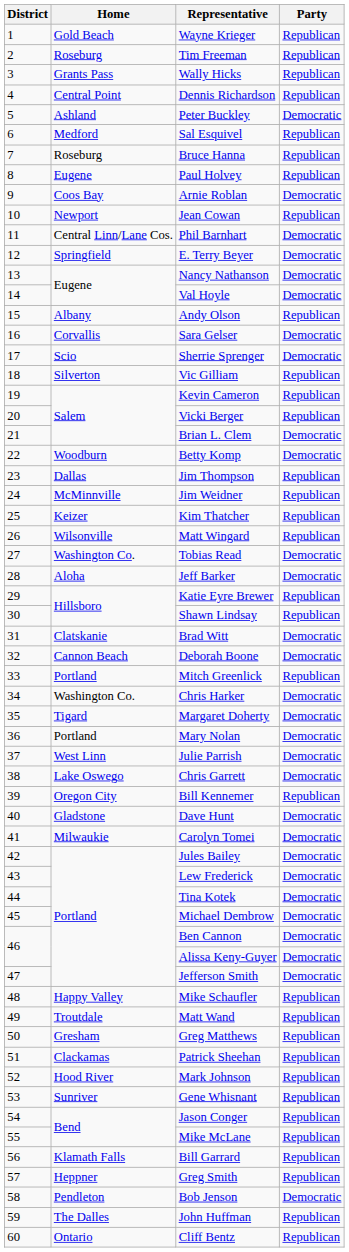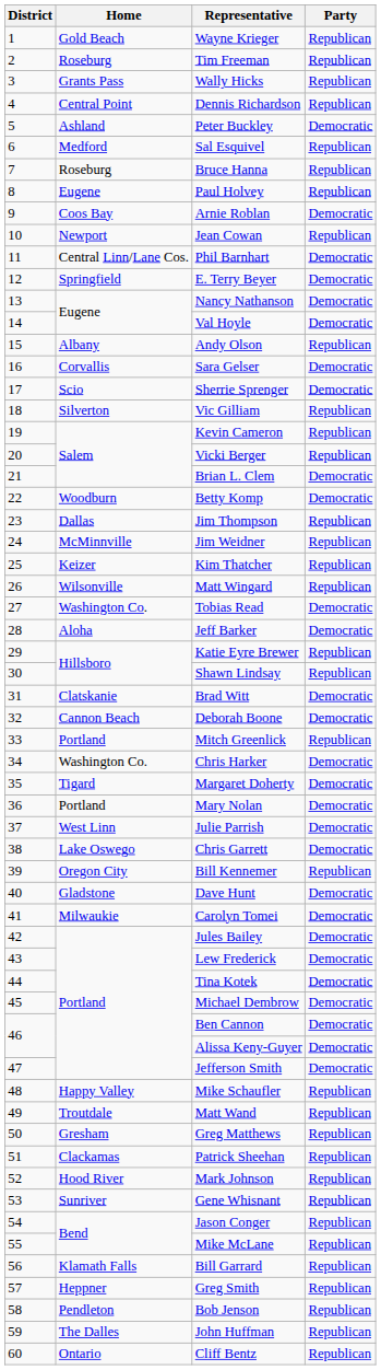 <table class="wikitable">
 <tr>
 <th>District</th>
 <th>Home</th>
 <th>Representative</th>
 <th>Party</th>
 </tr>
 <tr }>
 <td>1</td>
 <td><a href='#'>Gold Beach</a></td>
 <td><a href='#'>Wayne Krieger</a></td>
 <td><a href='#'>Republican</a></td>
 </tr>
 <tr>
 <td>2</td>
 <td><a href='#'>Roseburg</a></td>
 <td><a href='#'>Tim Freeman</a></td>
 <td><a href='#'>Republican</a></td>
 </tr>
 <tr>
 <td>3</td>
 <td><a href='#'>Grants Pass</a></td>
 <td><a href='#'>Wally Hicks</a></td>
 <td><a href='#'>Republican</a></td>
 </tr>
 <tr>
 <td>4</td>
 <td><a href='#'>Central Point</a></td>
 <td><a href='#'>Dennis Richardson</a></td>
 <td><a href='#'>Republican</a></td>
 </tr>
 <tr>
 <td>5</td>
 <td><a href='#'>Ashland</a></td>
 <td><a href='#'>Peter Buckley</a></td>
 <td><a href='#'>Democratic</a></td>
 </tr>
 <tr>
 <td>6</td>
 <td><a href='#'>Medford</a></td>
 <td><a href='#'>Sal Esquivel</a></td>
 <td><a href='#'>Republican</a></td>
 </tr>
 <tr>
 <td>7</td>
 <td>Roseburg</td>
 <td><a href='#'>Bruce Hanna</a></td>
 <td><a href='#'>Republican</a></td>
 </tr>
 <tr>
 <td>8</td>
 <td><a href='#'>Eugene</a></td>
 <td><a href='#'>Paul Holvey</a></td>
 <td><a href='#'>Republican</a></td>
 </tr>
 <tr>
 <td>9</td>
 <td><a href='#'>Coos Bay</a></td>
 <td><a href='#'>Arnie Roblan</a></td>
 <td><a href='#'>Democratic</a></td>
 </tr>
 <tr>
 <td>10</td>
 <td><a href='#'>Newport</a></td>
 <td><a href='#'>Jean Cowan</a></td>
 <td><a href='#'>Republican</a></td>
 </tr>
 <tr>
 <td>11</td>
 <td>Central <a href='#'>Linn</a>/<a href='#'>Lane</a> Cos.</td>
 <td><a href='#'>Phil Barnhart</a></td>
 <td><a href='#'>Democratic</a></td>
 </tr>
 <tr>
 <td>12</td>
 <td><a href='#'>Springfield</a></td>
 <td><a href='#'>E. Terry Beyer</a></td>
 <td><a href='#'>Democratic</a></td>
 </tr>
 <tr>
 <td>13</td>
 <td rowspan="2">Eugene</td>
 <td><a href='#'>Nancy Nathanson</a></td>
 <td><a href='#'>Democratic</a></td>
 </tr>
 <tr>
 <td>14</td>
 <td><a href='#'>Val Hoyle</a></td>
 <td><a href='#'>Democratic</a></td>
 </tr>
 <tr>
 <td>15</td>
 <td><a href='#'>Albany</a></td>
 <td><a href='#'>Andy Olson</a></td>
 <td><a href='#'>Republican</a></td>
 </tr>
 <tr>
 <td>16</td>
 <td><a href='#'>Corvallis</a></td>
 <td><a href='#'>Sara Gelser</a></td>
 <td><a href='#'>Democratic</a></td>
 </tr>
 <tr>
 <td>17</td>
 <td><a href='#'>Scio</a></td>
 <td><a href='#'>Sherrie Sprenger</a></td>
 <td><a href='#'>Democratic</a></td>
 </tr>
 <tr>
 <td>18</td>
 <td><a href='#'>Silverton</a></td>
 <td><a href='#'>Vic Gilliam</a></td>
 <td><a href='#'>Republican</a></td>
 </tr>
 <tr>
 <td>19</td>
 <td rowspan="3"><a href='#'>Salem</a></td>
 <td><a href='#'>Kevin Cameron</a></td>
 <td><a href='#'>Republican</a></td>
 </tr>
 <tr>
 <td>20</td>
 <td><a href='#'>Vicki Berger</a></td>
 <td><a href='#'>Republican</a></td>
 </tr>
 <tr>
 <td>21</td>
 <td><a href='#'>Brian L. Clem</a></td>
 <td><a href='#'>Democratic</a></td>
 </tr>
 <tr>
 <td>22</td>
 <td><a href='#'>Woodburn</a></td>
 <td><a href='#'>Betty Komp</a></td>
 <td><a href='#'>Democratic</a></td>
 </tr>
 <tr>
 <td>23</td>
 <td><a href='#'>Dallas</a></td>
 <td><a href='#'>Jim Thompson</a></td>
 <td><a href='#'>Republican</a></td>
 </tr>
 <tr>
 <td>24</td>
 <td><a href='#'>McMinnville</a></td>
 <td><a href='#'>Jim Weidner</a></td>
 <td><a href='#'>Republican</a></td>
 </tr>
 <tr>
 <td>25</td>
 <td><a href='#'>Keizer</a></td>
 <td><a href='#'>Kim Thatcher</a></td>
 <td><a href='#'>Republican</a></td>
 </tr>
 <tr>
 <td>26</td>
 <td><a href='#'>Wilsonville</a></td>
 <td><a href='#'>Matt Wingard</a></td>
 <td><a href='#'>Republican</a></td>
 </tr>
 <tr>
 <td>27</td>
 <td><a href='#'>Washington Co</a>.</td>
 <td><a href='#'>Tobias Read</a></td>
 <td><a href='#'>Democratic</a></td>
 </tr>
 <tr>
 <td>28</td>
 <td><a href='#'>Aloha</a></td>
 <td><a href='#'>Jeff Barker</a></td>
 <td><a href='#'>Democratic</a></td>
 </tr>
 <tr>
 <td>29</td>
 <td rowspan="2"><a href='#'>Hillsboro</a></td>
 <td><a href='#'>Katie Eyre Brewer</a></td>
 <td><a href='#'>Republican</a></td>
 </tr>
 <tr>
 <td>30</td>
 <td><a href='#'>Shawn Lindsay</a></td>
 <td><a href='#'>Republican</a></td>
 </tr>
 <tr>
 <td>31</td>
 <td><a href='#'>Clatskanie</a></td>
 <td><a href='#'>Brad Witt</a></td>
 <td><a href='#'>Democratic</a></td>
 </tr>
 <tr>
 <td>32</td>
 <td><a href='#'>Cannon Beach</a></td>
 <td><a href='#'>Deborah Boone</a></td>
 <td><a href='#'>Democratic</a></td>
 </tr>
 <tr>
 <td>33</td>
 <td><a href='#'>Portland</a></td>
 <td><a href='#'>Mitch Greenlick</a></td>
 <td><a href='#'>Republican</a></td>
 </tr>
 <tr>
 <td>34</td>
 <td>Washington Co.</td>
 <td><a href='#'>Chris Harker</a></td>
 <td><a href='#'>Democratic</a></td>
 </tr>
 <tr>
 <td>35</td>
 <td><a href='#'>Tigard</a></td>
 <td><a href='#'>Margaret Doherty</a></td>
 <td><a href='#'>Democratic</a></td>
 </tr>
 <tr>
 <td>36</td>
 <td>Portland</td>
 <td><a href='#'>Mary Nolan</a></td>
 <td><a href='#'>Democratic</a></td>
 </tr>
 <tr>
 <td>37</td>
 <td><a href='#'>West Linn</a></td>
 <td><a href='#'>Julie Parrish</a></td>
 <td><a href='#'>Democratic</a></td>
 </tr>
 <tr>
 <td>38</td>
 <td><a href='#'>Lake Oswego</a></td>
 <td><a href='#'>Chris Garrett</a></td>
 <td><a href='#'>Democratic</a></td>
 </tr>
 <tr>
 <td>39</td>
 <td><a href='#'>Oregon City</a></td>
 <td><a href='#'>Bill Kennemer</a></td>
 <td><a href='#'>Republican</a></td>
 </tr>
 <tr>
 <td>40</td>
 <td><a href='#'>Gladstone</a></td>
 <td><a href='#'>Dave Hunt</a></td>
 <td><a href='#'>Democratic</a></td>
 </tr>
 <tr>
 <td>41</td>
 <td><a href='#'>Milwaukie</a></td>
 <td><a href='#'>Carolyn Tomei</a></td>
 <td><a href='#'>Democratic</a></td>
 </tr>
 <tr>
 <td>42</td>
 <td rowspan="7"><a href='#'>Portland</a></td>
 <td><a href='#'>Jules Bailey</a></td>
 <td><a href='#'>Democratic</a></td>
 </tr>
 <tr>
 <td>43</td>
 <td><a href='#'>Lew Frederick</a></td>
 <td><a href='#'>Democratic</a></td>
 </tr>
 <tr>
 <td>44</td>
 <td><a href='#'>Tina Kotek</a></td>
 <td><a href='#'>Democratic</a></td>
 </tr>
 <tr>
 <td>45</td>
 <td><a href='#'>Michael Dembrow</a></td>
 <td><a href='#'>Democratic</a></td>
 </tr>
 <tr>
 <td rowspan=2>46</td>
 <td><a href='#'>Ben Cannon</a></td>
 <td><a href='#'>Democratic</a></td>
 </tr>
 <tr>
 <td><a href='#'>Alissa Keny-Guyer</a></td>
 <td><a href='#'>Democratic</a></td>
 </tr>
 <tr>
 <td>47</td>
 <td><a href='#'>Jefferson Smith</a></td>
 <td><a href='#'>Democratic</a></td>
 </tr>
 <tr>
 <td>48</td>
 <td><a href='#'>Happy Valley</a></td>
 <td><a href='#'>Mike Schaufler</a></td>
 <td><a href='#'>Republican</a></td>
 </tr>
 <tr>
 <td>49</td>
 <td><a href='#'>Troutdale</a></td>
 <td><a href='#'>Matt Wand</a></td>
 <td><a href='#'>Republican</a></td>
 </tr>
 <tr>
 <td>50</td>
 <td><a href='#'>Gresham</a></td>
 <td><a href='#'>Greg Matthews</a></td>
 <td><a href='#'>Republican</a></td>
 </tr>
 <tr>
 <td>51</td>
 <td><a href='#'>Clackamas</a></td>
 <td><a href='#'>Patrick Sheehan</a></td>
 <td><a href='#'>Republican</a></td>
 </tr>
 <tr>
 <td>52</td>
 <td><a href='#'>Hood River</a></td>
 <td><a href='#'>Mark Johnson</a></td>
 <td><a href='#'>Republican</a></td>
 </tr>
 <tr>
 <td>53</td>
 <td><a href='#'>Sunriver</a></td>
 <td><a href='#'>Gene Whisnant</a></td>
 <td><a href='#'>Republican</a></td>
 </tr>
 <tr>
 <td>54</td>
 <td rowspan="2"><a href='#'>Bend</a></td>
 <td><a href='#'>Jason Conger</a></td>
 <td><a href='#'>Republican</a></td>
 </tr>
 <tr>
 <td>55</td>
 <td><a href='#'>Mike McLane</a></td>
 <td><a href='#'>Republican</a></td>
 </tr>
 <tr>
 <td>56</td>
 <td><a href='#'>Klamath Falls</a></td>
 <td><a href='#'>Bill Garrard</a></td>
 <td><a href='#'>Republican</a></td>
 </tr>
 <tr>
 <td>57</td>
 <td><a href='#'>Heppner</a></td>
 <td><a href='#'>Greg Smith</a></td>
 <td><a href='#'>Republican</a></td>
 </tr>
 <tr>
 <td>58</td>
 <td><a href='#'>Pendleton</a></td>
 <td><a href='#'>Bob Jenson</a></td>
-<td><a href='#'>Democratic</a></td>
+<td><a href='#'>Republican</a></td>
 </tr>
 <tr>
 <td>59</td>
 <td><a href='#'>The Dalles</a></td>
 <td><a href='#'>John Huffman</a></td>
 <td><a href='#'>Republican</a></td>
 </tr>
 <tr>
 <td>60</td>
 <td><a href='#'>Ontario</a></td>
 <td><a href='#'>Cliff Bentz</a></td>
 <td><a href='#'>Republican</a></td>
 </tr>
 </table>
